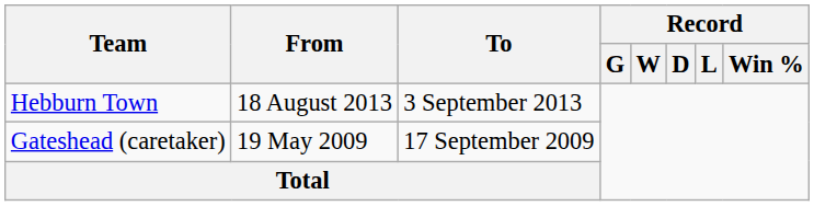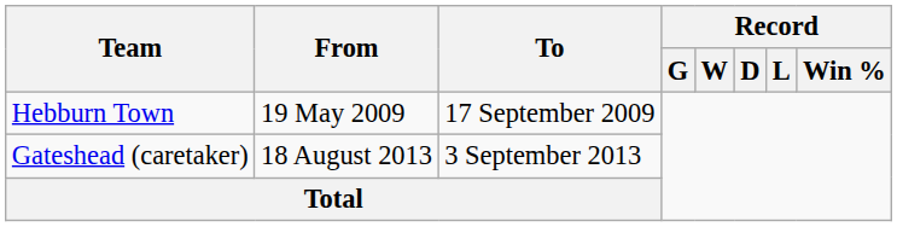 <table class="wikitable" style="text-align: center">
 <tr>
 <th rowspan="2">Team</th>
 <th rowspan="2">From</th>
 <th rowspan="2">To</th>
 <th colspan="5">Record</th>
 </tr>
 <tr>
 <th>G</th>
 <th>W</th>
 <th>D</th>
 <th>L</th>
 <th>Win %</th>
 </tr>
 <tr>
 <td align=left><a href='#'>Hebburn Town</a></td>
-<td align=left>18 August 2013</td>
-<td align=left>3 September 2013<br></td>
+<td align=left>19 May 2009</td>
+<td align=left>17 September 2009<br></td>
 </tr>
 <tr>
 <td align=left><a href='#'>Gateshead</a> (caretaker)</td>
-<td align=left>19 May 2009</td>
-<td align=left>17 September 2009<br></td>
+<td align=left>18 August 2013</td>
+<td align=left>3 September 2013<br></td>
 </tr>
 <tr>
 <th colspan=3>Total<br></th>
 </tr>
 </table>
